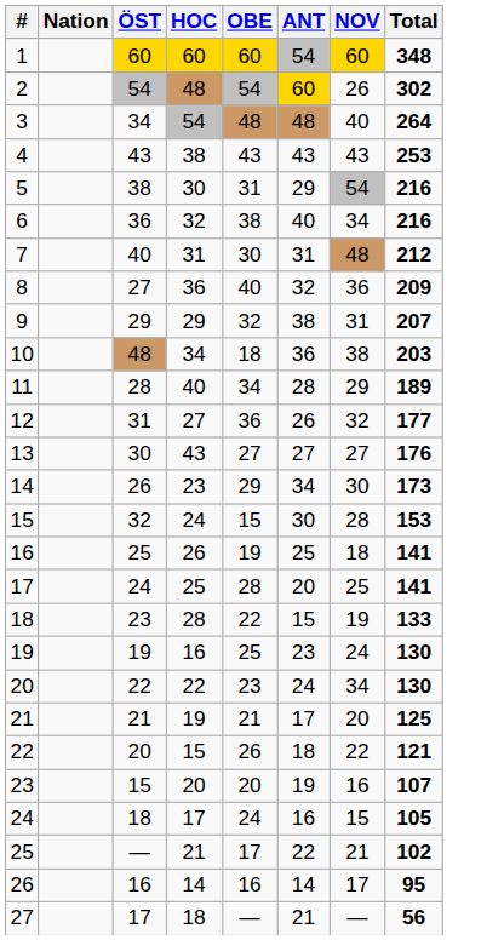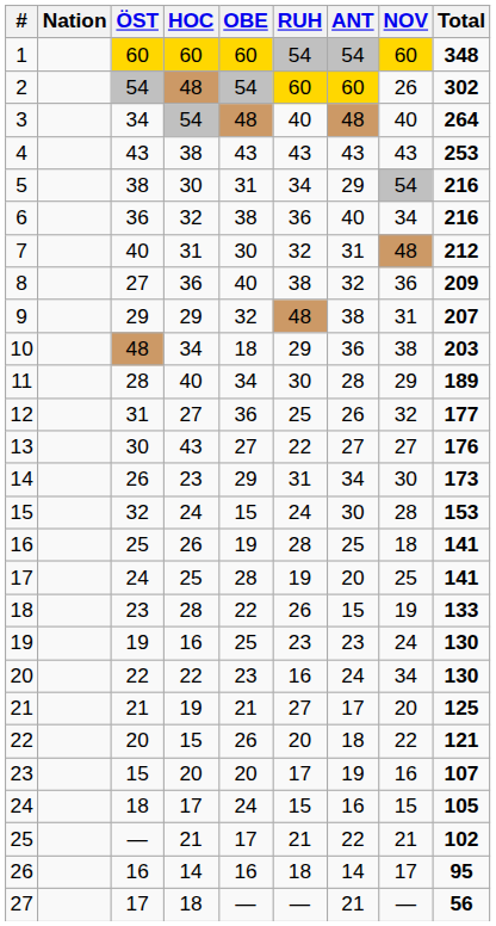 <table class="wikitable sortable" style="text-align:center;">
 <tr>
 <th>#</th>
 <th>Nation</th>
 <th><a href='#'>ÖST</a></th>
 <th><a href='#'>HOC</a></th>
 <th><a href='#'>OBE</a></th>
+<th><a href='#'>RUH</a></th>
 <th><a href='#'>ANT</a></th>
 <th><a href='#'>NOV</a></th>
 <th><strong>Total</strong> </th>
 </tr>
 <tr>
 <td>1</td>
 <td align="left"></td>
 <td bgcolor="gold">60</td>
 <td bgcolor="gold">60</td>
 <td bgcolor="gold">60</td>
 <td bgcolor="silver">54</td>
+<td bgcolor="silver">54</td>
 <td bgcolor="gold">60</td>
 <td><strong>348</strong></td>
 </tr>
 <tr>
 <td>2</td>
 <td align="left"></td>
 <td bgcolor="silver">54</td>
 <td bgcolor="CC9966">48</td>
 <td bgcolor="silver">54</td>
 <td bgcolor="gold">60</td>
+<td bgcolor="gold">60</td>
 <td>26</td>
 <td><strong>302</strong></td>
 </tr>
 <tr>
 <td>3</td>
 <td align="left"></td>
 <td>34</td>
 <td bgcolor="silver">54</td>
 <td bgcolor="CC9966">48</td>
+<td>40</td>
 <td bgcolor="CC9966">48</td>
 <td>40</td>
 <td><strong>264</strong></td>
 </tr>
 <tr>
 <td>4</td>
 <td align="left"></td>
 <td>43</td>
 <td>38</td>
 <td>43</td>
 <td>43</td>
 <td>43</td>
+<td>43</td>
 <td><strong>253</strong></td>
 </tr>
 <tr>
 <td>5</td>
 <td align="left"></td>
 <td>38</td>
 <td>30</td>
 <td>31</td>
+<td>34</td>
 <td>29</td>
 <td bgcolor="silver">54</td>
 <td><strong>216</strong></td>
 </tr>
 <tr>
 <td>6</td>
 <td align="left"></td>
 <td>36</td>
 <td>32</td>
 <td>38</td>
+<td>36</td>
 <td>40</td>
 <td>34</td>
 <td><strong>216</strong></td>
 </tr>
 <tr>
 <td>7</td>
 <td align="left"></td>
 <td>40</td>
 <td>31</td>
 <td>30</td>
+<td>32</td>
 <td>31</td>
 <td bgcolor="CC9966">48</td>
 <td><strong>212</strong></td>
 </tr>
 <tr>
 <td>8</td>
 <td align="left"></td>
 <td>27</td>
 <td>36</td>
 <td>40</td>
+<td>38</td>
 <td>32</td>
 <td>36</td>
 <td><strong>209</strong></td>
 </tr>
 <tr>
 <td>9</td>
 <td align="left"></td>
 <td>29</td>
 <td>29</td>
 <td>32</td>
+<td bgcolor="CC9966">48</td>
 <td>38</td>
 <td>31</td>
 <td><strong>207</strong></td>
 </tr>
 <tr>
 <td>10</td>
 <td align="left"></td>
 <td bgcolor="CC9966">48</td>
 <td>34</td>
 <td>18</td>
+<td>29</td>
 <td>36</td>
 <td>38</td>
 <td><strong>203</strong></td>
 </tr>
 <tr>
 <td>11</td>
 <td align="left"></td>
 <td>28</td>
 <td>40</td>
 <td>34</td>
+<td>30</td>
 <td>28</td>
 <td>29</td>
 <td><strong>189</strong></td>
 </tr>
 <tr>
 <td>12</td>
 <td align="left"></td>
 <td>31</td>
 <td>27</td>
 <td>36</td>
+<td>25</td>
 <td>26</td>
 <td>32</td>
 <td><strong>177</strong></td>
 </tr>
 <tr>
 <td>13</td>
 <td align="left"></td>
 <td>30</td>
 <td>43</td>
 <td>27</td>
+<td>22</td>
 <td>27</td>
 <td>27</td>
 <td><strong>176</strong></td>
 </tr>
 <tr>
 <td>14</td>
 <td align="left"></td>
 <td>26</td>
 <td>23</td>
 <td>29</td>
+<td>31</td>
 <td>34</td>
 <td>30</td>
 <td><strong>173</strong></td>
 </tr>
 <tr>
 <td>15</td>
 <td align="left"></td>
 <td>32</td>
 <td>24</td>
 <td>15</td>
+<td>24</td>
 <td>30</td>
 <td>28</td>
 <td><strong>153</strong></td>
 </tr>
 <tr>
 <td>16</td>
 <td align="left"></td>
 <td>25</td>
 <td>26</td>
 <td>19</td>
+<td>28</td>
 <td>25</td>
 <td>18</td>
 <td><strong>141</strong></td>
 </tr>
 <tr>
 <td>17</td>
 <td align="left"></td>
 <td>24</td>
 <td>25</td>
 <td>28</td>
+<td>19</td>
 <td>20</td>
 <td>25</td>
 <td><strong>141</strong></td>
 </tr>
 <tr>
 <td>18</td>
 <td align="left"></td>
 <td>23</td>
 <td>28</td>
 <td>22</td>
+<td>26</td>
 <td>15</td>
 <td>19</td>
 <td><strong>133</strong></td>
 </tr>
 <tr>
 <td>19</td>
 <td align="left"></td>
 <td>19</td>
 <td>16</td>
 <td>25</td>
 <td>23</td>
+<td>23</td>
 <td>24</td>
 <td><strong>130</strong></td>
 </tr>
 <tr>
 <td>20</td>
 <td align="left"></td>
 <td>22</td>
 <td>22</td>
 <td>23</td>
+<td>16</td>
 <td>24</td>
 <td>34</td>
 <td><strong>130</strong></td>
 </tr>
 <tr>
 <td>21</td>
 <td align="left"></td>
 <td>21</td>
 <td>19</td>
 <td>21</td>
+<td>27</td>
 <td>17</td>
 <td>20</td>
 <td><strong>125</strong></td>
 </tr>
 <tr>
 <td>22</td>
 <td align="left"></td>
 <td>20</td>
 <td>15</td>
 <td>26</td>
+<td>20</td>
 <td>18</td>
 <td>22</td>
 <td><strong>121</strong></td>
 </tr>
 <tr>
 <td>23</td>
 <td align="left"></td>
 <td>15</td>
 <td>20</td>
 <td>20</td>
+<td>17</td>
 <td>19</td>
 <td>16</td>
 <td><strong>107</strong></td>
 </tr>
 <tr>
 <td>24</td>
 <td align="left"></td>
 <td>18</td>
 <td>17</td>
 <td>24</td>
+<td>15</td>
 <td>16</td>
 <td>15</td>
 <td><strong>105</strong></td>
 </tr>
 <tr>
 <td>25</td>
 <td align="left"></td>
 <td>—</td>
 <td>21</td>
 <td>17</td>
+<td>21</td>
 <td>22</td>
 <td>21</td>
 <td><strong>102</strong></td>
 </tr>
 <tr>
 <td>26</td>
 <td align="left"></td>
 <td>16</td>
 <td>14</td>
 <td>16</td>
+<td>18</td>
 <td>14</td>
 <td>17</td>
 <td><strong>95</strong></td>
 </tr>
 <tr>
 <td>27</td>
 <td align="left"></td>
 <td>17</td>
 <td>18</td>
 <td>—</td>
+<td>—</td>
 <td>21</td>
 <td>—</td>
 <td><strong>56</strong></td>
 </tr>
 </table>
